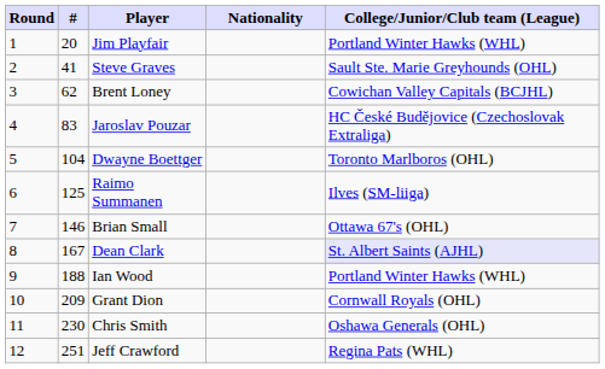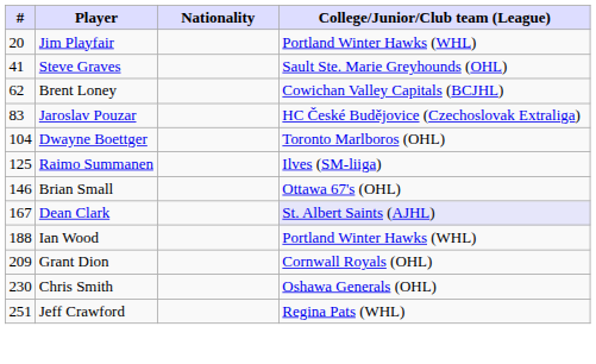 <table class="wikitable">
 <tr style="text-align:center;">
-<th style="background:#ddf; width:4.0%;">Round</th>
 <th style="background:#ddf; width:4.0%;">#</th>
 <th style="background:#ddf; width:21.0%;">Player</th>
 <th style="background:#ddf; width:21.0%;">Nationality</th>
 <th style="background:#ddf; width:100.0%;">College/Junior/Club team (League)</th>
 </tr>
 <tr>
-<td>1</td>
 <td>20</td>
 <td><a href='#'>Jim Playfair</a></td>
 <td></td>
 <td><a href='#'>Portland Winter Hawks</a> (<a href='#'>WHL</a>)</td>
 </tr>
 <tr>
-<td>2</td>
 <td>41</td>
 <td><a href='#'>Steve Graves</a></td>
 <td></td>
 <td><a href='#'>Sault Ste. Marie Greyhounds</a> (<a href='#'>OHL</a>)</td>
 </tr>
 <tr>
-<td>3</td>
 <td>62</td>
 <td>Brent Loney</td>
 <td></td>
 <td><a href='#'>Cowichan Valley Capitals</a> (<a href='#'>BCJHL</a>)</td>
 </tr>
 <tr>
-<td>4</td>
 <td>83</td>
 <td><a href='#'>Jaroslav Pouzar</a></td>
 <td></td>
 <td><a href='#'>HC České Budějovice</a> (<a href='#'>Czechoslovak Extraliga</a>)</td>
 </tr>
 <tr>
-<td>5</td>
 <td>104</td>
 <td><a href='#'>Dwayne Boettger</a></td>
 <td></td>
 <td><a href='#'>Toronto Marlboros</a> (OHL)</td>
 </tr>
 <tr>
-<td>6</td>
 <td>125</td>
 <td><a href='#'>Raimo Summanen</a></td>
 <td></td>
 <td><a href='#'>Ilves</a> (<a href='#'>SM-liiga</a>)</td>
 </tr>
 <tr>
-<td>7</td>
 <td>146</td>
 <td>Brian Small</td>
 <td></td>
 <td><a href='#'>Ottawa 67's</a> (OHL)</td>
 </tr>
 <tr>
-<td>8</td>
 <td>167</td>
 <td><a href='#'>Dean Clark</a></td>
 <td></td>
 <td style="background: lavender;"><a href='#'>St. Albert Saints</a> (<a href='#'>AJHL</a>)</td>
 </tr>
 <tr>
-<td>9</td>
 <td>188</td>
 <td>Ian Wood</td>
 <td></td>
 <td><a href='#'>Portland Winter Hawks</a> (WHL)</td>
 </tr>
 <tr>
-<td>10</td>
 <td>209</td>
 <td>Grant Dion</td>
 <td></td>
 <td><a href='#'>Cornwall Royals</a> (OHL)</td>
 </tr>
 <tr>
-<td>11</td>
 <td>230</td>
 <td>Chris Smith</td>
 <td></td>
 <td><a href='#'>Oshawa Generals</a> (OHL)</td>
 </tr>
 <tr>
-<td>12</td>
 <td>251</td>
 <td>Jeff Crawford</td>
 <td></td>
 <td><a href='#'>Regina Pats</a> (WHL)</td>
 </tr>
 </table>
